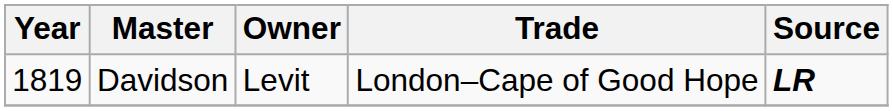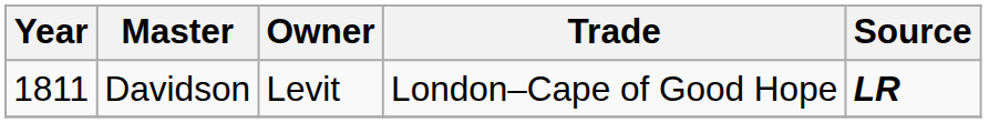 <table class=" wikitable">
 <tr>
 <th>Year</th>
 <th>Master</th>
 <th>Owner</th>
 <th>Trade</th>
 <th>Source</th>
 </tr>
 <tr>
-<td>1819</td>
+<td>1811</td>
 <td>Davidson</td>
 <td>Levit</td>
 <td>London–Cape of Good Hope</td>
 <td><strong><em>LR</em></strong></td>
 </tr>
 <tr>
 </tr>
 </table>
